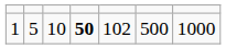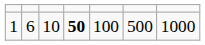 <table class="wikitable nounderlines" style="margin-left: 3em; text-align: center">
 <tr>
 <td></td>
 <td></td>
 <td></td>
 <td></td>
 <td></td>
 <td></td>
 <td></td>
 </tr>
 <tr>
 <td>1</td>
-<td>5</td>
+<td>6</td>
 <td>10</td>
 <td><strong>50</strong></td>
-<td>102</td>
+<td>100</td>
 <td>500</td>
 <td>1000</td>
 </tr>
 </table>
